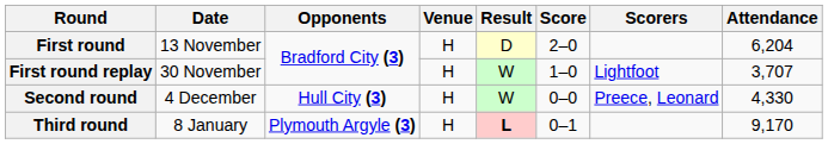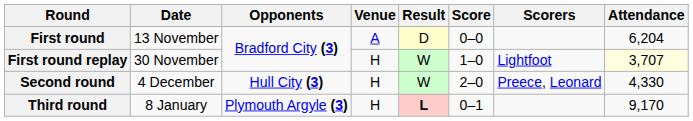 <table class="wikitable" style="text-align:center">
 <tr>
 <th>Round</th>
 <th>Date</th>
 <th>Opponents</th>
 <th>Venue</th>
 <th>Result</th>
 <th>Score</th>
 <th>Scorers</th>
 <th>Attendance</th>
 </tr>
 <tr>
 <th>First round</th>
 <td>13 November</td>
 <td rowspan=2><a href='#'>Bradford City</a> <strong>(<a href='#'>3</a>)</strong></td>
-<td>H</td>
+<td><a href='#'>A</a></td>
 <td style="background-color:#FFFFCC">D</td>
-<td>2–0</td>
+<td>0–0</td>
 <td align="left"></td>
 <td>6,204</td>
 </tr>
 <tr>
 <th>First round replay</th>
 <td>30 November</td>
 <td>H</td>
 <td style="background-color:#CCFFCC">W</td>
 <td>1–0</td>
 <td align="left"><a href='#'>Lightfoot</a></td>
-<td>3,707</td>
+<td style="background: lightyellow;">3,707</td>
 </tr>
 <tr>
 <th>Second round</th>
 <td>4 December</td>
 <td><a href='#'>Hull City</a> <strong>(<a href='#'>3</a>)</strong></td>
 <td>H</td>
 <td style="background-color:#CCFFCC">W</td>
-<td>0–0</td>
+<td>2–0</td>
 <td align="left"><a href='#'>Preece</a>, <a href='#'>Leonard</a></td>
 <td>4,330</td>
 </tr>
 <tr>
 <th>Third round</th>
 <td>8 January</td>
 <td><a href='#'>Plymouth Argyle</a> <strong>(<a href='#'>3</a>)</strong></td>
 <td>H</td>
 <td style="background-color:#FFCCCC"><strong>L</strong></td>
 <td>0–1</td>
 <td align="left"></td>
 <td>9,170</td>
 </tr>
 </table>
